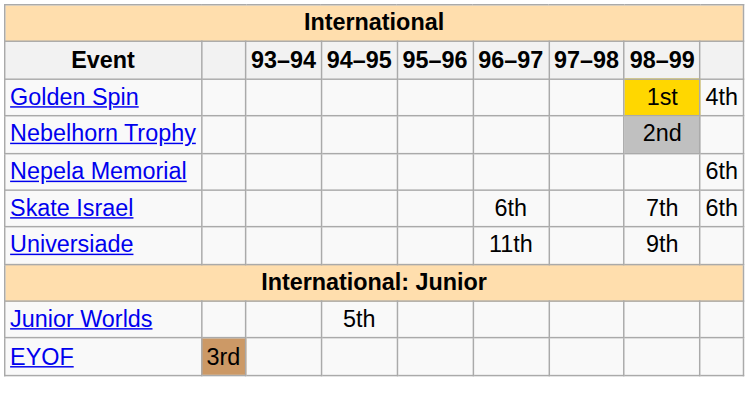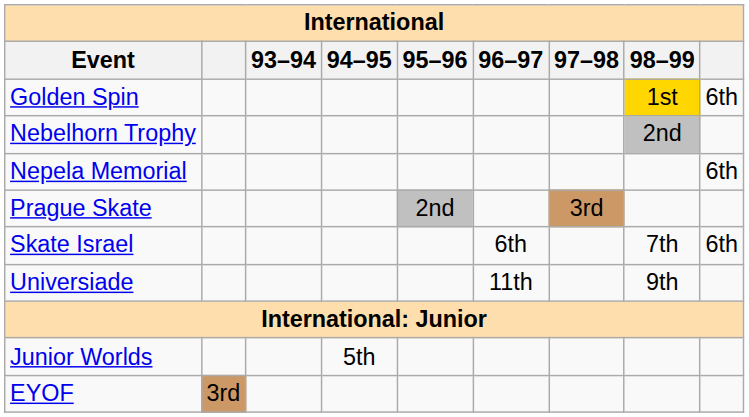 <table class="wikitable" style="text-align:center">
 <tr>
 <th style="background-color: #ffdead; " colspan=9 align=center>International</th>
 </tr>
 <tr>
 <th>Event</th>
 <th></th>
 <th>93–94</th>
 <th>94–95</th>
 <th>95–96</th>
 <th>96–97</th>
 <th>97–98</th>
 <th>98–99</th>
 <th></th>
 </tr>
 <tr>
 <td align=left><a href='#'>Golden Spin</a></td>
 <td></td>
 <td></td>
 <td></td>
 <td></td>
 <td></td>
 <td></td>
 <td bgcolor=gold>1st</td>
-<td>4th</td>
+<td>6th</td>
 </tr>
 <tr>
 <td align=left><a href='#'>Nebelhorn Trophy</a></td>
 <td></td>
 <td></td>
 <td></td>
 <td></td>
 <td></td>
 <td></td>
 <td bgcolor=silver>2nd</td>
 <td></td>
 </tr>
 <tr>
 <td align=left><a href='#'>Nepela Memorial</a></td>
 <td></td>
 <td></td>
 <td></td>
 <td></td>
 <td></td>
 <td></td>
 <td></td>
 <td>6th</td>
+</tr>
+<tr>
+<td align=left><a href='#'>Prague Skate</a></td>
+<td></td>
+<td></td>
+<td></td>
+<td bgcolor=silver>2nd</td>
+<td></td>
+<td bgcolor=cc9966>3rd</td>
+<td></td>
+<td></td>
 </tr>
 <tr>
 <td align=left><a href='#'>Skate Israel</a></td>
 <td></td>
 <td></td>
 <td></td>
 <td></td>
 <td>6th</td>
 <td></td>
 <td>7th</td>
 <td>6th</td>
 </tr>
 <tr>
 <td align=left><a href='#'>Universiade</a></td>
 <td></td>
 <td></td>
 <td></td>
 <td></td>
 <td>11th</td>
 <td></td>
 <td>9th</td>
 <td></td>
 </tr>
 <tr>
 <th style="background-color: #ffdead; " colspan=9 align=center>International: Junior</th>
 </tr>
 <tr>
 <td align=left><a href='#'>Junior Worlds</a></td>
 <td></td>
 <td></td>
 <td>5th</td>
 <td></td>
 <td></td>
 <td></td>
 <td></td>
 <td></td>
 </tr>
 <tr>
 <td align=left><a href='#'>EYOF</a></td>
 <td bgcolor=cc9966>3rd</td>
 <td></td>
 <td></td>
 <td></td>
 <td></td>
 <td></td>
 <td></td>
 <td></td>
 </tr>
 </table>
